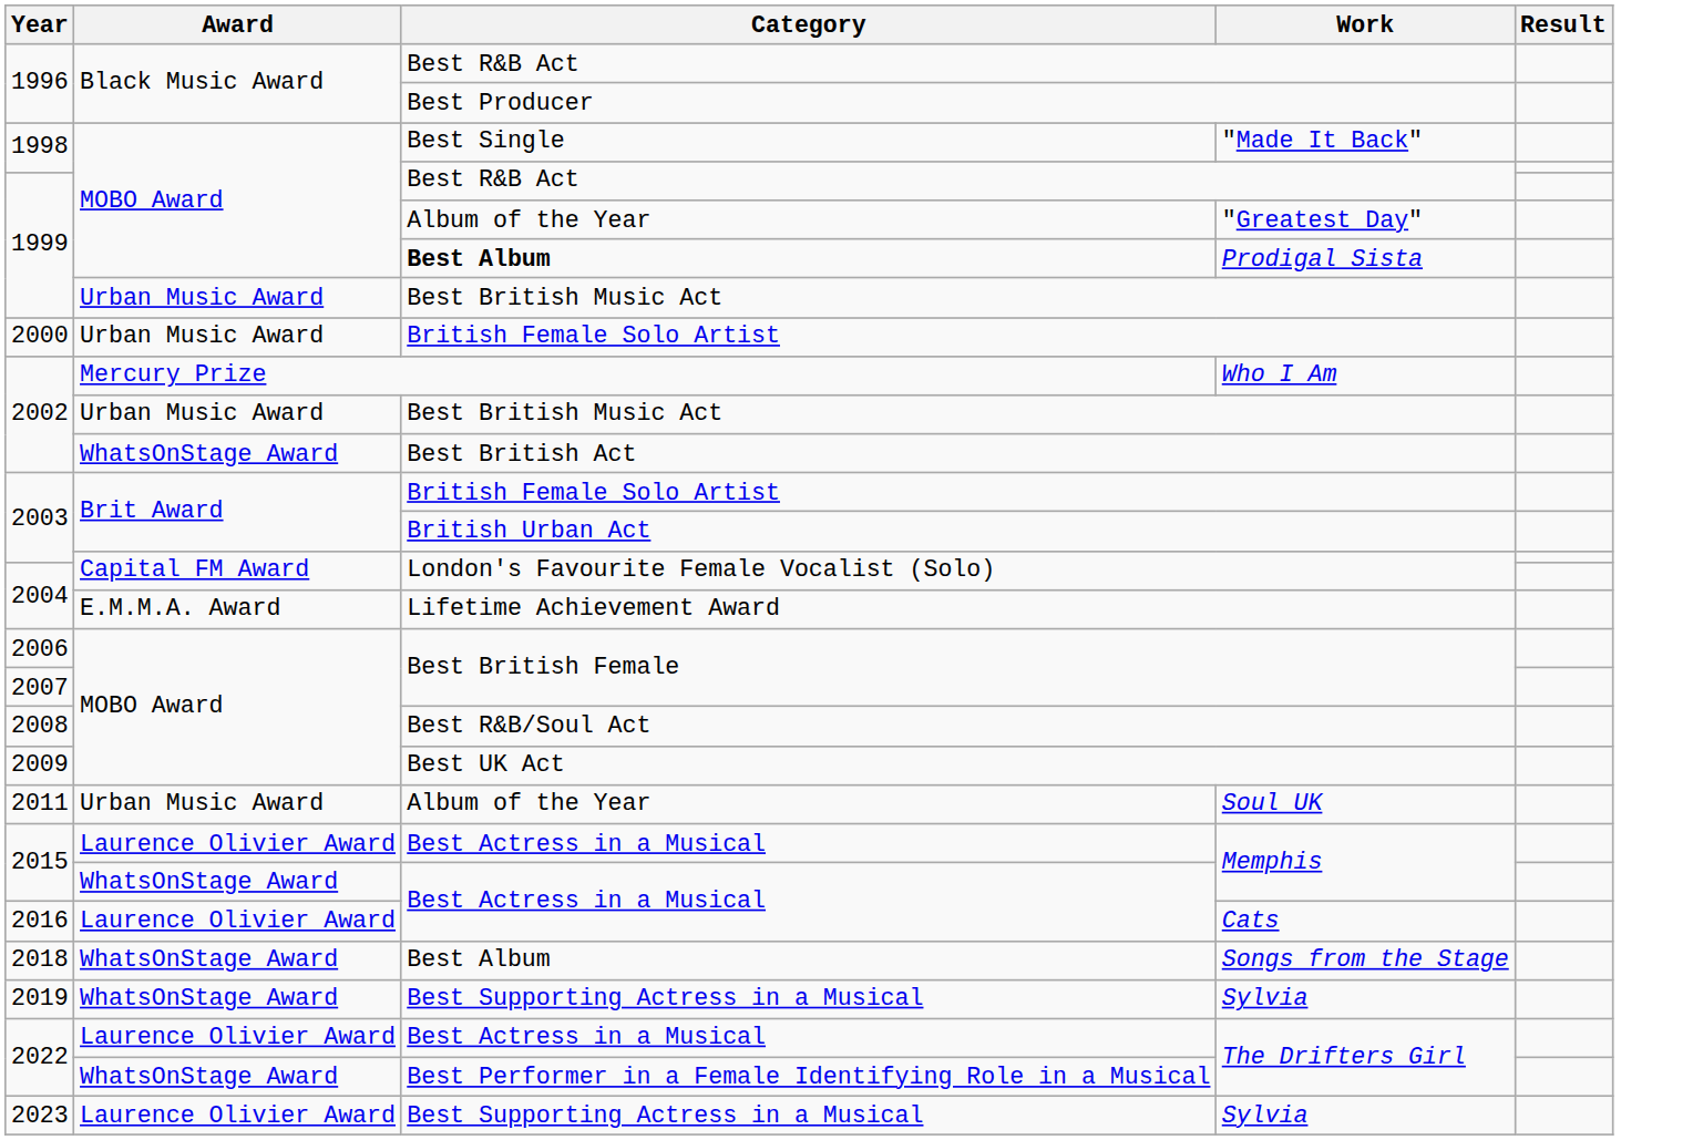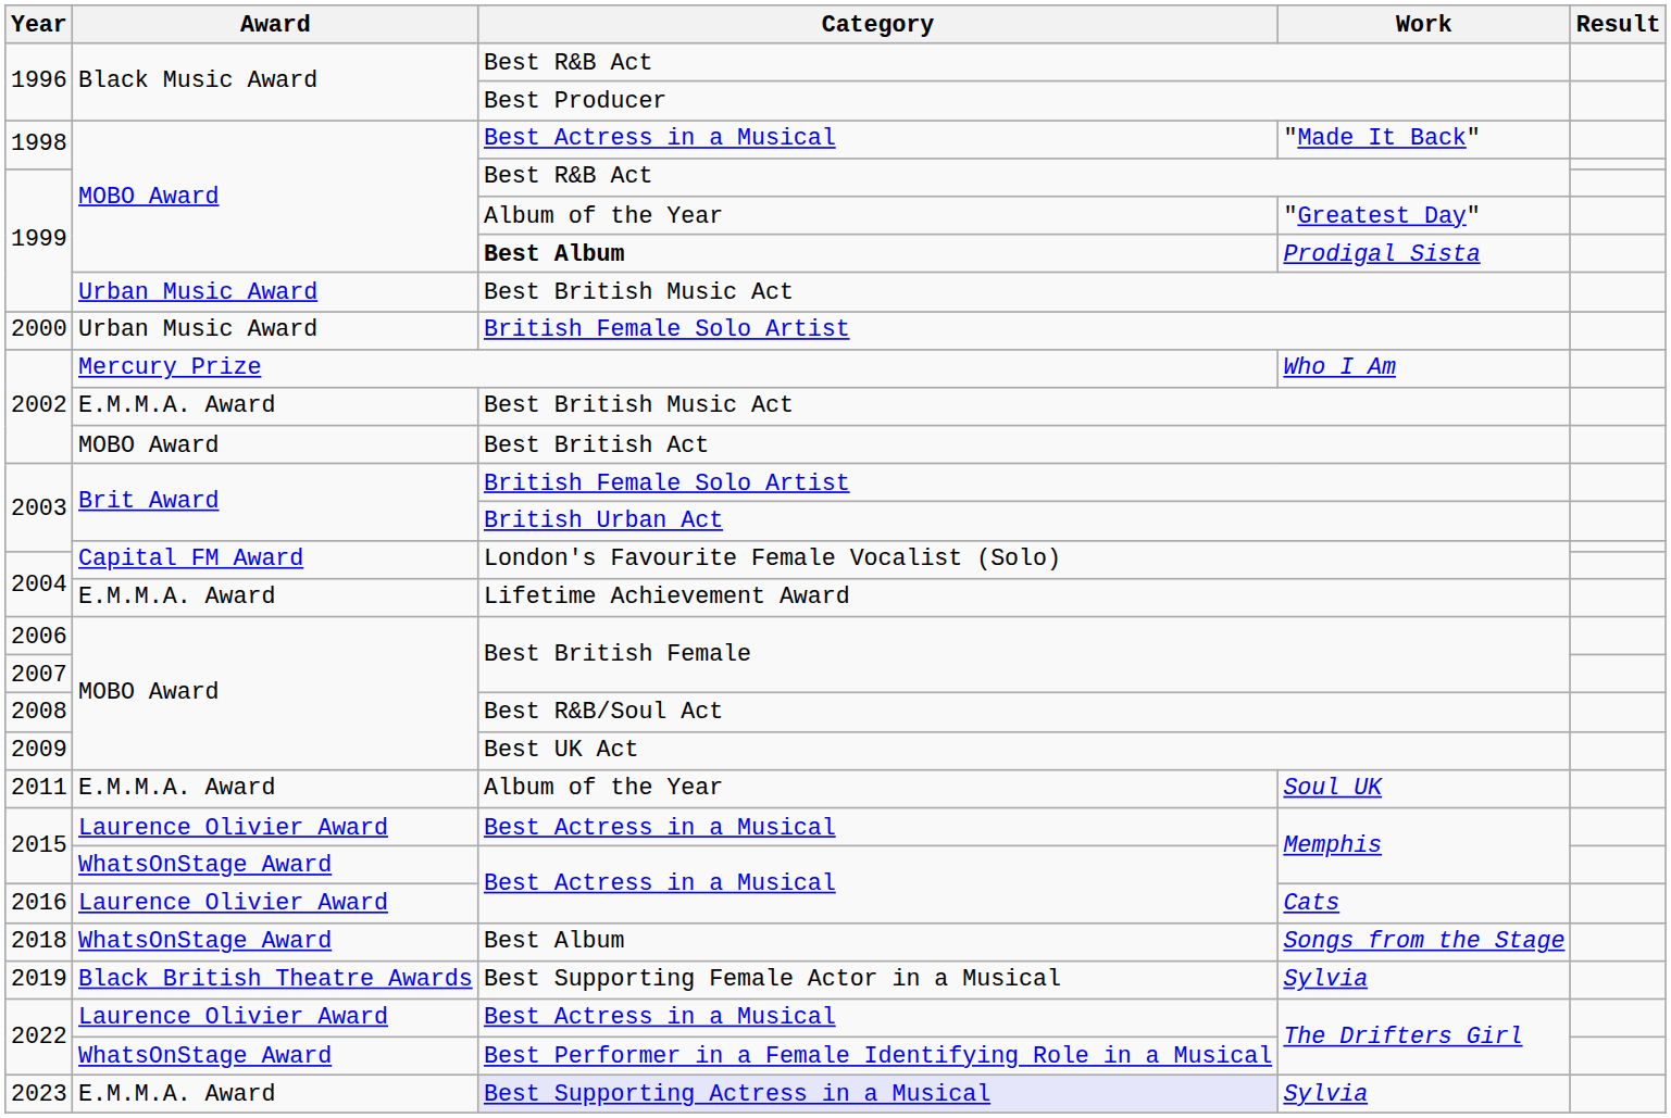 <table class="wikitable">
 <tr>
 <th>Year</th>
 <th>Award</th>
 <th>Category</th>
 <th>Work</th>
 <th>Result</th>
 </tr>
 <tr>
 <td rowspan=2>1996</td>
 <td rowspan=2>Black Music Award</td>
 <td colspan="2">Best R&B Act</td>
 <td></td>
 </tr>
 <tr>
 <td colspan="2">Best Producer</td>
 <td></td>
 </tr>
 <tr>
 <td rowspan=2>1998</td>
 <td rowspan=5><a href='#'>MOBO Award</a></td>
-<td>Best Single</td>
+<td><a href='#'>Best Actress in a Musical</a></td>
 <td>"<a href='#'>Made It Back</a>"</td>
 <td></td>
 </tr>
 <tr>
 <td colspan="2" rowspan="2">Best R&B Act</td>
 <td></td>
 </tr>
 <tr>
 <td rowspan=4>1999</td>
 <td></td>
 </tr>
 <tr>
 <td>Album of the Year</td>
 <td>"<a href='#'>Greatest Day</a>"</td>
 <td></td>
 </tr>
 <tr>
 <td><strong>Best Album</strong></td>
 <td><em><a href='#'>Prodigal Sista</a></em></td>
 <td></td>
 </tr>
 <tr>
 <td><a href='#'>Urban Music Award</a></td>
 <td colspan="2">Best British Music Act</td>
 <td></td>
 </tr>
 <tr>
 <td>2000</td>
 <td>Urban Music Award</td>
 <td colspan="2"><a href='#'>British Female Solo Artist</a></td>
 <td></td>
 </tr>
 <tr>
 <td rowspan=3>2002</td>
 <td colspan=2><a href='#'>Mercury Prize</a></td>
 <td><em><a href='#'>Who I Am</a></em></td>
 <td></td>
 </tr>
 <tr>
-<td>Urban Music Award</td>
+<td>E.M.M.A. Award</td>
 <td colspan="2">Best British Music Act</td>
 <td></td>
 </tr>
 <tr>
-<td><a href='#'>WhatsOnStage Award</a></td>
+<td>MOBO Award</td>
 <td colspan="2">Best British Act</td>
 <td></td>
 </tr>
 <tr>
 <td rowspan=3>2003</td>
 <td rowspan=2><a href='#'>Brit Award</a></td>
 <td colspan="2"><a href='#'>British Female Solo Artist</a></td>
 <td></td>
 </tr>
 <tr>
 <td colspan="2"><a href='#'>British Urban Act</a></td>
 <td></td>
 </tr>
 <tr>
 <td rowspan=2><a href='#'>Capital FM Award</a></td>
 <td colspan="2" rowspan="2">London's Favourite Female Vocalist (Solo)</td>
 <td></td>
 </tr>
 <tr>
 <td rowspan=2>2004</td>
 <td></td>
 </tr>
 <tr>
 <td>E.M.M.A. Award</td>
 <td colspan="2">Lifetime Achievement Award</td>
 <td></td>
 </tr>
 <tr>
 <td>2006</td>
 <td rowspan=4>MOBO Award</td>
 <td colspan="2" rowspan="2">Best British Female</td>
 <td></td>
 </tr>
 <tr>
 <td>2007</td>
 <td></td>
 </tr>
 <tr>
 <td>2008</td>
 <td colspan="2">Best R&B/Soul Act</td>
 <td></td>
 </tr>
 <tr>
 <td>2009</td>
 <td colspan="2">Best UK Act</td>
 <td></td>
 </tr>
 <tr>
 <td>2011</td>
-<td>Urban Music Award</td>
+<td>E.M.M.A. Award</td>
 <td>Album of the Year</td>
 <td><em><a href='#'>Soul UK</a></em></td>
 <td></td>
 </tr>
 <tr>
 <td rowspan=2>2015</td>
 <td><a href='#'>Laurence Olivier Award</a></td>
 <td><a href='#'>Best Actress in a Musical</a></td>
 <td rowspan=2><em><a href='#'>Memphis</a></em></td>
 <td></td>
 </tr>
 <tr>
 <td><a href='#'>WhatsOnStage Award</a></td>
 <td rowspan=2><a href='#'>Best Actress in a Musical</a></td>
 <td></td>
 </tr>
 <tr>
 <td>2016</td>
 <td><a href='#'>Laurence Olivier Award</a></td>
 <td><em><a href='#'>Cats</a></em></td>
 <td></td>
 </tr>
 <tr>
 <td>2018</td>
 <td><a href='#'>WhatsOnStage Award</a></td>
 <td>Best Album</td>
 <td><em><a href='#'>Songs from the Stage</a></em></td>
 <td></td>
 </tr>
 <tr>
 <td>2019</td>
-<td><a href='#'>WhatsOnStage Award</a></td>
-<td><a href='#'>Best Supporting Actress in a Musical</a></td>
+<td><a href='#'>Black British Theatre Awards</a></td>
+<td>Best Supporting Female Actor in a Musical</td>
 <td><em><a href='#'>Sylvia</a></em></td>
 <td></td>
 </tr>
 <tr>
 <td rowspan="2">2022</td>
 <td><a href='#'>Laurence Olivier Award</a></td>
 <td><a href='#'>Best Actress in a Musical</a></td>
 <td rowspan="2"><em><a href='#'>The Drifters Girl</a></em></td>
 <td></td>
 </tr>
 <tr>
 <td><a href='#'>WhatsOnStage Award</a></td>
 <td><a href='#'>Best Performer in a Female Identifying Role in a Musical</a></td>
 <td></td>
 </tr>
 <tr>
 <td rowspan="2">2023</td>
-<td><a href='#'>Laurence Olivier Award</a></td>
-<td><a href='#'>Best Supporting Actress in a Musical</a></td>
+<td>E.M.M.A. Award</td>
+<td style="background: lavender;"><a href='#'>Best Supporting Actress in a Musical</a></td>
 <td rowspan="2"><em><a href='#'>Sylvia</a></em></td>
 <td></td>
 </tr>
 </table>
